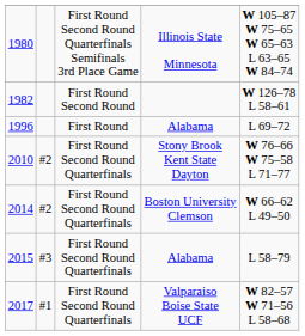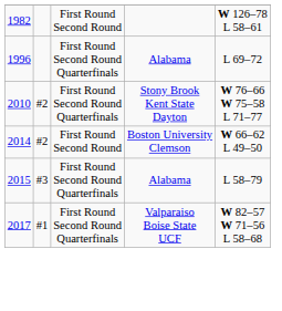 <table class="wikitable" style="text-align:center">
 <tr>
-</tr>
-<tr>
-<td><a href='#'>1980</a></td>
-<td></td>
-<td>First Round<br>Second Round<br>Quarterfinals<br>Semifinals<br>3rd Place Game</td>
-<td><br><a href='#'>Illinois State</a><br><br><a href='#'>Minnesota</a><br></td>
-<td><strong>W</strong> 105–87<br><strong>W</strong> 75–65<br><strong>W</strong> 65–63<br>L 63–65<br><strong>W</strong> 84–74</td>
 </tr>
 <tr align="center">
 <td><a href='#'>1982</a></td>
 <td></td>
 <td>First Round<br>Second Round</td>
 <td><br></td>
 <td><strong>W</strong> 126–78<br>L 58–61</td>
 </tr>
 <tr align="center">
 <td><a href='#'>1996</a></td>
 <td></td>
-<td>First Round</td>
+<td>First Round<br>Second Round<br>Quarterfinals</td>
 <td><a href='#'>Alabama</a></td>
 <td>L 69–72</td>
 </tr>
 <tr align="center">
 <td><a href='#'>2010</a></td>
 <td>#2</td>
 <td>First Round<br>Second Round<br>Quarterfinals</td>
 <td><a href='#'>Stony Brook</a><br><a href='#'>Kent State</a><br><a href='#'>Dayton</a></td>
 <td><strong>W</strong> 76–66<br><strong>W</strong> 75–58<br>L 71–77</td>
 </tr>
 <tr align="center">
 <td><a href='#'>2014</a></td>
 <td>#2</td>
-<td>First Round<br>Second Round<br>Quarterfinals</td>
+<td>First Round<br>Second Round</td>
 <td><a href='#'>Boston University</a><br><a href='#'>Clemson</a></td>
 <td><strong>W</strong> 66–62<br>L 49–50</td>
 </tr>
 <tr align="center">
 <td><a href='#'>2015</a></td>
 <td>#3</td>
 <td>First Round<br>Second Round<br>Quarterfinals</td>
 <td><a href='#'>Alabama</a></td>
 <td>L 58–79</td>
 </tr>
 <tr align="center">
 <td><a href='#'>2017</a></td>
 <td>#1</td>
 <td>First Round<br>Second Round<br>Quarterfinals</td>
 <td><a href='#'>Valparaiso</a><br><a href='#'>Boise State</a><br><a href='#'>UCF</a></td>
 <td><strong>W</strong> 82–57<br><strong>W</strong> 71–56<br>L 58–68</td>
 </tr>
 </table>
